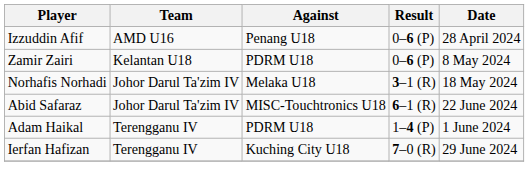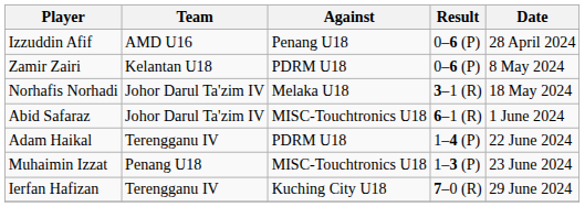 <table class="wikitable">
 <tr>
 <th>Player</th>
 <th>Team</th>
 <th>Against</th>
 <th>Result</th>
 <th>Date</th>
 </tr>
 <tr>
 <td>Izzuddin Afif</td>
 <td>AMD U16</td>
 <td>Penang U18</td>
 <td>0–<strong>6</strong> (P)</td>
 <td>28 April 2024</td>
 </tr>
 <tr>
 <td>Zamir Zairi</td>
 <td>Kelantan U18</td>
 <td>PDRM U18</td>
 <td>0–<strong>6</strong> (P)</td>
 <td>8 May 2024</td>
 </tr>
 <tr>
 <td>Norhafis Norhadi</td>
 <td>Johor Darul Ta'zim IV</td>
 <td>Melaka U18</td>
 <td><strong>3</strong>–1 (R)</td>
 <td>18 May 2024</td>
 </tr>
 <tr>
 <td>Abid Safaraz</td>
 <td>Johor Darul Ta'zim IV</td>
 <td>MISC-Touchtronics U18</td>
 <td><strong>6</strong>–1 (R)</td>
-<td>22 June 2024</td>
+<td>1 June 2024</td>
 </tr>
 <tr>
 <td>Adam Haikal</td>
 <td>Terengganu IV</td>
 <td>PDRM U18</td>
 <td>1–<strong>4</strong> (P)</td>
-<td>1 June 2024</td>
+<td>22 June 2024</td>
+</tr>
+<tr>
+<td>Muhaimin Izzat</td>
+<td>Penang U18</td>
+<td>MISC-Touchtronics U18</td>
+<td>1–<strong>3</strong> (P)</td>
+<td>23 June 2024</td>
 </tr>
 <tr>
 <td>Ierfan Hafizan</td>
 <td>Terengganu IV</td>
 <td>Kuching City U18</td>
 <td><strong>7</strong>–0 (R)</td>
 <td>29 June 2024</td>
 </tr>
 <tr>
 </tr>
 </table>
